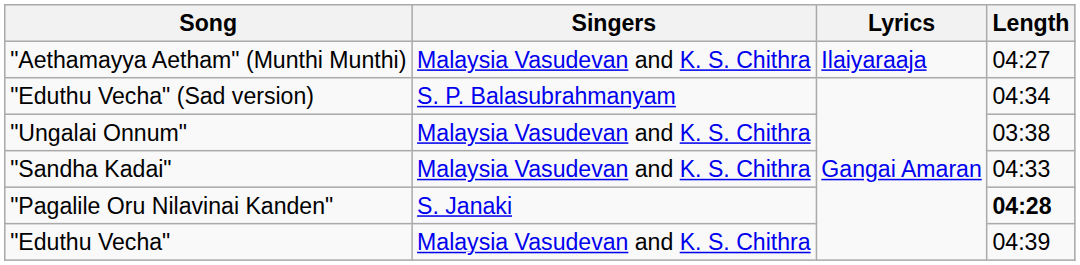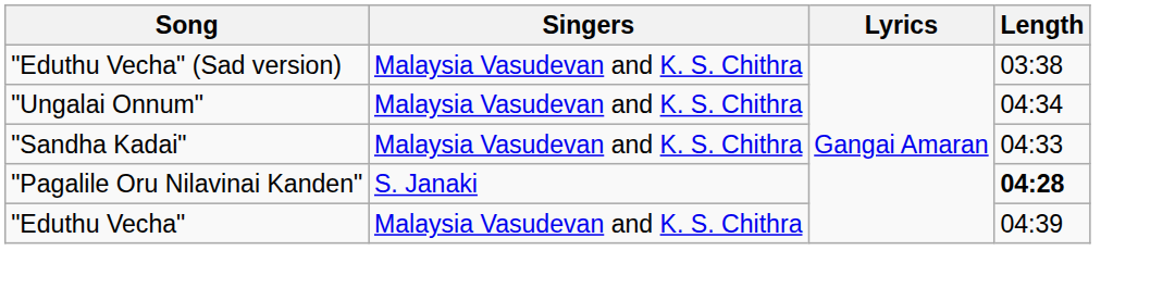 <table class="wikitable" style="font-size:95%;">
 <tr>
 <th>Song</th>
 <th>Singers</th>
 <th>Lyrics</th>
 <th>Length</th>
 </tr>
 <tr>
-<td>"Aethamayya Aetham" (Munthi Munthi)</td>
+<td>"Eduthu Vecha" (Sad version)</td>
 <td><a href='#'>Malaysia Vasudevan</a> and <a href='#'>K. S. Chithra</a></td>
-<td><a href='#'>Ilaiyaraaja</a></td>
-<td>04:27</td>
-</tr>
-<tr>
-<td>"Eduthu Vecha" (Sad version)</td>
-<td><a href='#'>S. P. Balasubrahmanyam</a></td>
 <td rowspan=5><a href='#'>Gangai Amaran</a></td>
-<td>04:34</td>
+<td>03:38</td>
 </tr>
 <tr>
 <td>"Ungalai Onnum"</td>
 <td><a href='#'>Malaysia Vasudevan</a> and <a href='#'>K. S. Chithra</a></td>
-<td>03:38</td>
+<td>04:34</td>
 </tr>
 <tr>
 <td>"Sandha Kadai"</td>
 <td><a href='#'>Malaysia Vasudevan</a> and <a href='#'>K. S. Chithra</a></td>
 <td>04:33</td>
 </tr>
 <tr>
 <td>"Pagalile Oru Nilavinai Kanden"</td>
 <td><a href='#'>S. Janaki</a></td>
 <td><strong>04:28</strong></td>
 </tr>
 <tr>
 <td>"Eduthu Vecha"</td>
 <td><a href='#'>Malaysia Vasudevan</a> and <a href='#'>K. S. Chithra</a></td>
 <td>04:39</td>
 </tr>
 </table>
